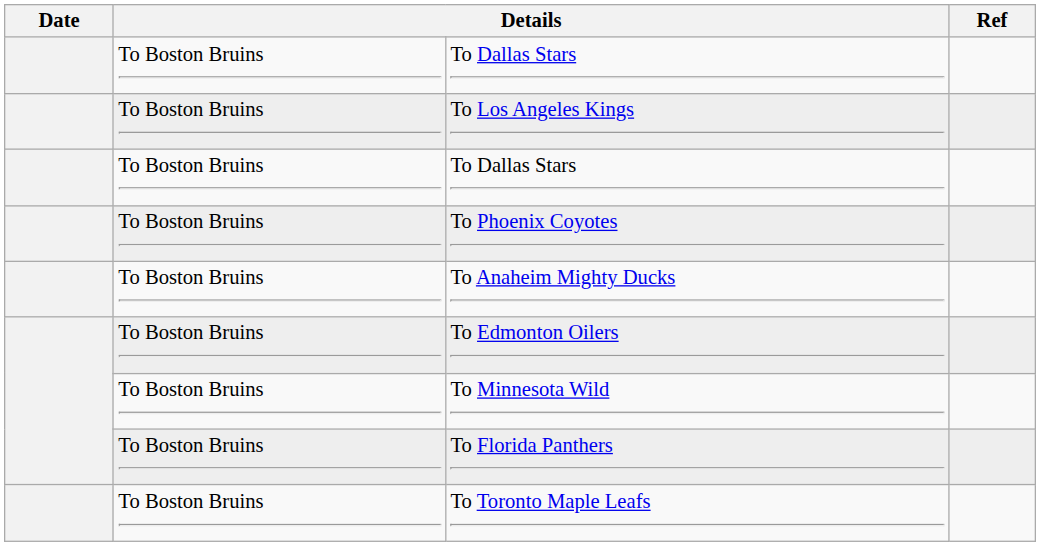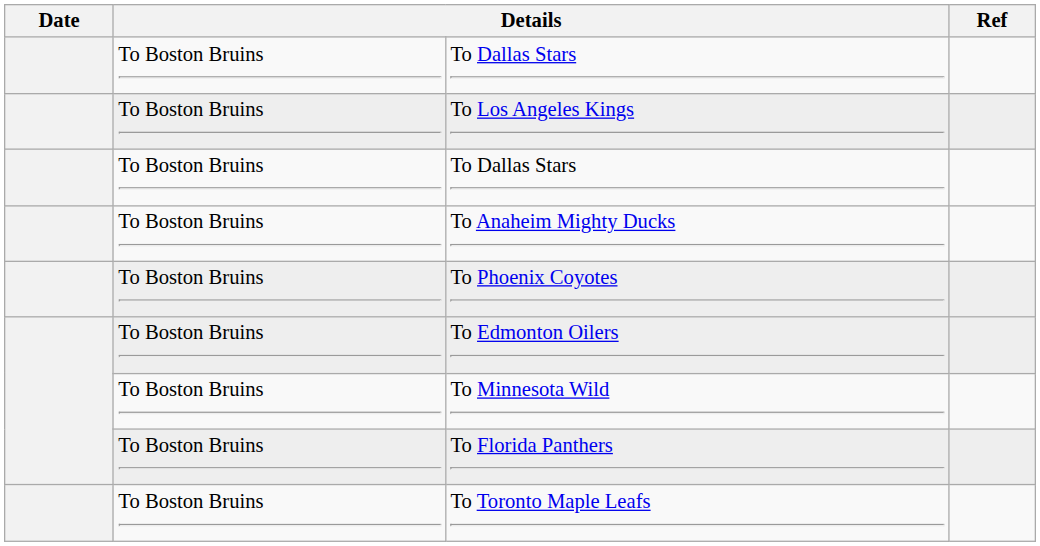 <table class="wikitable plainrowheaders" style="width: 50em;">
 <tr>
 <th scope="col">Date</th>
 <th scope="col" colspan="2">Details</th>
 <th scope="col">Ref</th>
 </tr>
 <tr>
 <th scope="row"></th>
 <td valign="top">To Boston Bruins <hr></td>
 <td valign="top">To <a href='#'>Dallas Stars</a> <hr></td>
 <td></td>
 </tr>
 <tr bgcolor="#eeeeee">
 <th scope="row"></th>
 <td valign="top">To Boston Bruins <hr></td>
 <td valign="top">To <a href='#'>Los Angeles Kings</a> <hr></td>
 <td></td>
 </tr>
 <tr>
 <th scope="row"></th>
 <td valign="top">To Boston Bruins <hr></td>
 <td valign="top">To Dallas Stars <hr></td>
 <td></td>
 </tr>
+<tr>
+<th scope="row"></th>
+<td valign="top">To Boston Bruins <hr></td>
+<td valign="top">To <a href='#'>Anaheim Mighty Ducks</a> <hr></td>
+<td></td>
+</tr>
 <tr bgcolor="#eeeeee">
 <th scope="row"></th>
 <td valign="top">To Boston Bruins <hr></td>
 <td valign="top">To <a href='#'>Phoenix Coyotes</a> <hr></td>
-<td></td>
-</tr>
-<tr>
-<th scope="row"></th>
-<td valign="top">To Boston Bruins <hr></td>
-<td valign="top">To <a href='#'>Anaheim Mighty Ducks</a> <hr></td>
 <td></td>
 </tr>
 <tr bgcolor="#eeeeee">
 <th scope="row" rowspan=3></th>
 <td valign="top">To Boston Bruins <hr></td>
 <td valign="top">To <a href='#'>Edmonton Oilers</a> <hr></td>
 <td></td>
 </tr>
 <tr>
 <td valign="top">To Boston Bruins <hr></td>
 <td valign="top">To <a href='#'>Minnesota Wild</a> <hr></td>
 <td></td>
 </tr>
 <tr bgcolor="#eeeeee">
 <td valign="top">To Boston Bruins <hr></td>
 <td valign="top">To <a href='#'>Florida Panthers</a> <hr></td>
 <td></td>
 </tr>
 <tr>
 <th scope="row"></th>
 <td valign="top">To Boston Bruins <hr></td>
 <td valign="top">To <a href='#'>Toronto Maple Leafs</a> <hr></td>
 <td></td>
 </tr>
 </table>
